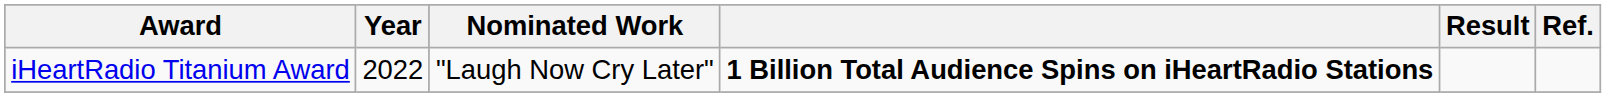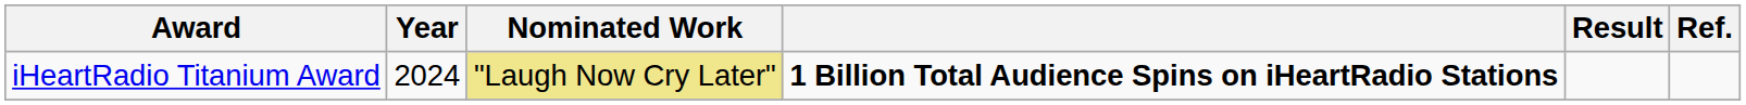 <table class="wikitable">
 <tr>
 <th>Award</th>
 <th>Year</th>
 <th>Nominated Work</th>
 <th></th>
 <th>Result</th>
 <th>Ref.</th>
 </tr>
 <tr>
 <td><a href='#'>iHeartRadio Titanium Award</a></td>
-<td>2022</td>
-<td>"Laugh Now Cry Later"</td>
+<td>2024</td>
+<td style="background: khaki;">"Laugh Now Cry Later"</td>
 <td><strong>1 Billion Total Audience Spins on iHeartRadio Stations</strong></td>
 <td></td>
 <td></td>
 </tr>
 </table>
